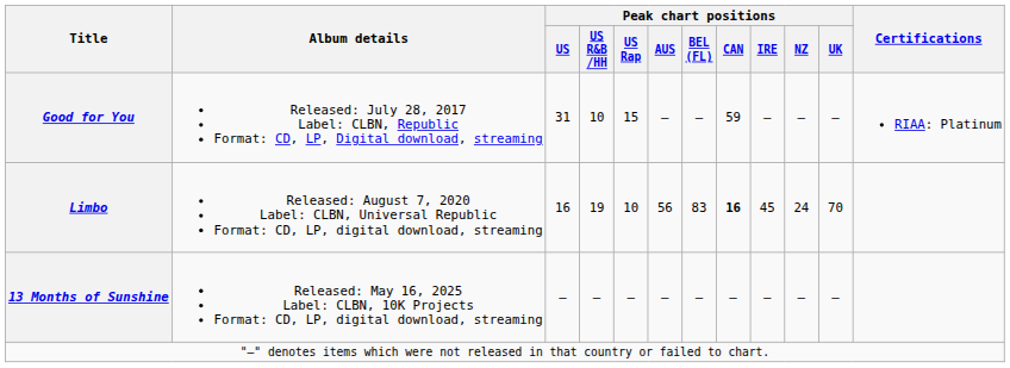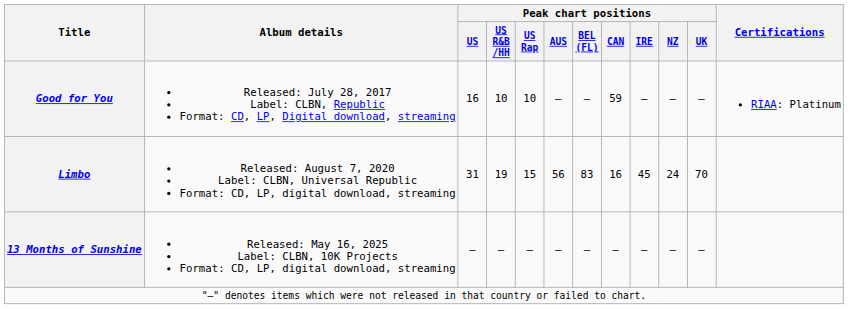 <table class="wikitable plainrowheaders" style="text-align:center;">
 <tr>
 <th scope="col" rowspan="2">Title</th>
 <th scope="col" rowspan="2">Album details</th>
 <th scope="col" colspan="9">Peak chart positions</th>
 <th scope="col" rowspan="2"><a href='#'>Certifications</a></th>
 </tr>
 <tr>
 <th scope="col" style="width:2.5em;font-size:90%;"><a href='#'>US</a><br></th>
 <th scope="col" style="width:2.5em;font-size:90%;"><a href='#'>US<br>R&B<br>/HH</a><br></th>
 <th scope="col" style="width:2.5em;font-size:90%;"><a href='#'>US<br>Rap</a><br></th>
 <th scope="col" style="width:2.5em;font-size:90%;"><a href='#'>AUS</a><br></th>
 <th scope="col" style="width:2.5em;font-size:90%;"><a href='#'>BEL<br>(FL)</a><br></th>
 <th scope="col" style="width:2.5em;font-size:90%;"><a href='#'>CAN</a><br></th>
 <th scope="col" style="width:2.5em;font-size:90%;"><a href='#'>IRE</a><br></th>
 <th scope="col" style="width:2.5em;font-size:90%;"><a href='#'>NZ</a><br></th>
 <th scope="col" style="width:2.5em;font-size:90%;"><a href='#'>UK</a><br></th>
 </tr>
 <tr>
 <th scope="row"><em><a href='#'>Good for You</a></em></th>
 <td><br><ul><li>Released: July 28, 2017</li><li>Label: CLBN, <a href='#'>Republic</a></li><li>Format: <a href='#'>CD</a>, <a href='#'>LP</a>, <a href='#'>Digital download</a>, <a href='#'>streaming</a></li></ul></td>
-<td>31</td>
+<td>16</td>
 <td>10</td>
-<td>15</td>
+<td>10</td>
 <td>—</td>
 <td>—</td>
 <td>59</td>
 <td>—</td>
 <td>—</td>
 <td>—</td>
 <td><br><ul><li><a href='#'>RIAA</a>: Platinum</li></ul></td>
 </tr>
 <tr>
 <th scope="row"><em><a href='#'>Limbo</a></em></th>
 <td><br><ul><li>Released: August 7, 2020</li><li>Label: CLBN, Universal Republic</li><li>Format: CD, LP, digital download, streaming</li></ul></td>
-<td>16</td>
+<td>31</td>
 <td>19</td>
-<td>10</td>
+<td>15</td>
 <td>56</td>
 <td>83</td>
-<td><strong>16</strong></td>
+<td>16</td>
 <td>45</td>
 <td>24</td>
 <td>70</td>
 <td></td>
 </tr>
 <tr>
 <th scope="row"><em><a href='#'>13 Months of Sunshine</a></em></th>
 <td><br><ul><li>Released: May 16, 2025</li><li>Label: CLBN, 10K Projects</li><li>Format: CD, LP, digital download, streaming</li></ul></td>
 <td>—</td>
 <td>—</td>
 <td>—</td>
 <td>—</td>
 <td>—</td>
 <td>—</td>
 <td>—</td>
 <td>—</td>
 <td>—</td>
 <td></td>
 </tr>
 <tr>
 <td colspan="14" style="font-size:90%;">"—" denotes items which were not released in that country or failed to chart.</td>
 </tr>
 </table>
